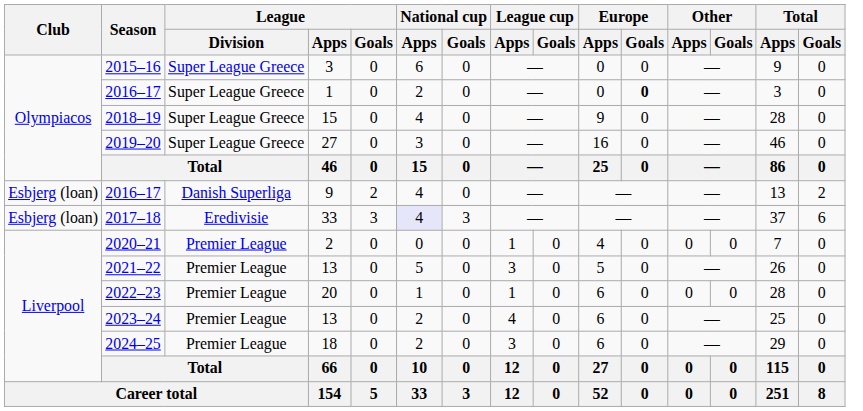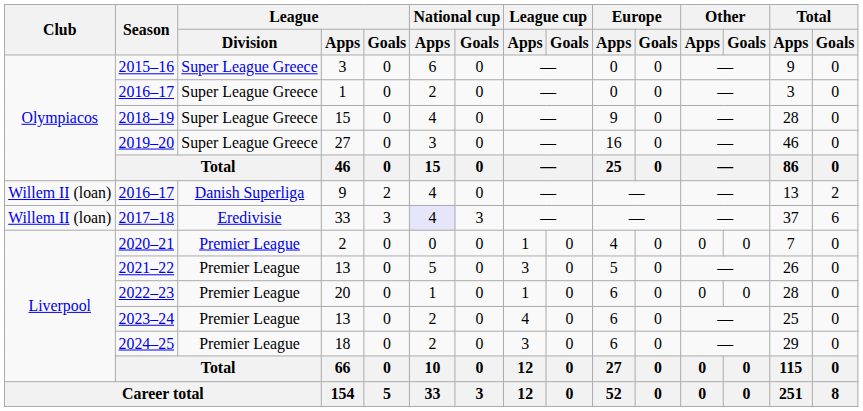 <table class="wikitable" style="text-align: center;">
 <tr>
 <th rowspan="2">Club</th>
 <th rowspan="2">Season</th>
 <th colspan="3">League</th>
 <th colspan="2">National cup</th>
 <th colspan="2">League cup</th>
 <th colspan="2">Europe</th>
 <th colspan="2">Other</th>
 <th colspan="2">Total</th>
 </tr>
 <tr>
 <th>Division</th>
 <th>Apps</th>
 <th>Goals</th>
 <th>Apps</th>
 <th>Goals</th>
 <th>Apps</th>
 <th>Goals</th>
 <th>Apps</th>
 <th>Goals</th>
 <th>Apps</th>
 <th>Goals</th>
 <th>Apps</th>
 <th>Goals</th>
 </tr>
 <tr>
 <td rowspan="5"><a href='#'>Olympiacos</a></td>
 <td><a href='#'>2015–16</a></td>
 <td><a href='#'>Super League Greece</a></td>
 <td>3</td>
 <td>0</td>
 <td>6</td>
 <td>0</td>
 <td colspan="2">—</td>
 <td>0</td>
 <td>0</td>
 <td colspan="2">—</td>
 <td>9</td>
 <td>0</td>
 </tr>
 <tr>
 <td><a href='#'>2016–17</a></td>
 <td>Super League Greece</td>
 <td>1</td>
 <td>0</td>
 <td>2</td>
 <td>0</td>
 <td colspan="2">—</td>
 <td>0</td>
-<td><strong>0</strong></td>
+<td>0</td>
 <td colspan="2">—</td>
 <td>3</td>
 <td>0</td>
 </tr>
 <tr>
 <td><a href='#'>2018–19</a></td>
 <td>Super League Greece</td>
 <td>15</td>
 <td>0</td>
 <td>4</td>
 <td>0</td>
 <td colspan="2">—</td>
 <td>9</td>
 <td>0</td>
 <td colspan="2">—</td>
 <td>28</td>
 <td>0</td>
 </tr>
 <tr>
 <td><a href='#'>2019–20</a></td>
 <td>Super League Greece</td>
 <td>27</td>
 <td>0</td>
 <td>3</td>
 <td>0</td>
 <td colspan="2">—</td>
 <td>16</td>
 <td>0</td>
 <td colspan="2">—</td>
 <td>46</td>
 <td>0</td>
 </tr>
 <tr>
 <th colspan="2">Total</th>
 <th>46</th>
 <th>0</th>
 <th>15</th>
 <th>0</th>
 <th colspan="2">—</th>
 <th>25</th>
 <th>0</th>
 <th colspan="2">—</th>
 <th>86</th>
 <th>0</th>
 </tr>
 <tr>
-<td><a href='#'>Esbjerg</a> (loan)</td>
+<td><a href='#'>Willem II</a> (loan)</td>
 <td><a href='#'>2016–17</a></td>
 <td><a href='#'>Danish Superliga</a></td>
 <td>9</td>
 <td>2</td>
 <td>4</td>
 <td>0</td>
 <td colspan="2">—</td>
 <td colspan="2">—</td>
 <td colspan="2">—</td>
 <td>13</td>
 <td>2</td>
 </tr>
 <tr>
-<td><a href='#'>Esbjerg</a> (loan)</td>
+<td><a href='#'>Willem II</a> (loan)</td>
 <td><a href='#'>2017–18</a></td>
 <td><a href='#'>Eredivisie</a></td>
 <td>33</td>
 <td>3</td>
 <td style="background: lavender;">4</td>
 <td>3</td>
 <td colspan="2">—</td>
 <td colspan="2">—</td>
 <td colspan="2">—</td>
 <td>37</td>
 <td>6</td>
 </tr>
 <tr>
 <td rowspan="6"><a href='#'>Liverpool</a></td>
 <td><a href='#'>2020–21</a></td>
 <td><a href='#'>Premier League</a></td>
 <td>2</td>
 <td>0</td>
 <td>0</td>
 <td>0</td>
 <td>1</td>
 <td>0</td>
 <td>4</td>
 <td>0</td>
 <td>0</td>
 <td>0</td>
 <td>7</td>
 <td>0</td>
 </tr>
 <tr>
 <td><a href='#'>2021–22</a></td>
 <td>Premier League</td>
 <td>13</td>
 <td>0</td>
 <td>5</td>
 <td>0</td>
 <td>3</td>
 <td>0</td>
 <td>5</td>
 <td>0</td>
 <td colspan="2">—</td>
 <td>26</td>
 <td>0</td>
 </tr>
 <tr>
 <td><a href='#'>2022–23</a></td>
 <td>Premier League</td>
 <td>20</td>
 <td>0</td>
 <td>1</td>
 <td>0</td>
 <td>1</td>
 <td>0</td>
 <td>6</td>
 <td>0</td>
 <td>0</td>
 <td>0</td>
 <td>28</td>
 <td>0</td>
 </tr>
 <tr>
 <td><a href='#'>2023–24</a></td>
 <td>Premier League</td>
 <td>13</td>
 <td>0</td>
 <td>2</td>
 <td>0</td>
 <td>4</td>
 <td>0</td>
 <td>6</td>
 <td>0</td>
 <td colspan="2">—</td>
 <td>25</td>
 <td>0</td>
 </tr>
 <tr>
 <td><a href='#'>2024–25</a></td>
 <td>Premier League</td>
 <td>18</td>
 <td>0</td>
 <td>2</td>
 <td>0</td>
 <td>3</td>
 <td>0</td>
 <td>6</td>
 <td>0</td>
 <td colspan="2">—</td>
 <td>29</td>
 <td>0</td>
 </tr>
 <tr>
 <th colspan="2">Total</th>
 <th>66</th>
 <th>0</th>
 <th>10</th>
 <th>0</th>
 <th>12</th>
 <th>0</th>
 <th>27</th>
 <th>0</th>
 <th>0</th>
 <th>0</th>
 <th>115</th>
 <th>0</th>
 </tr>
 <tr>
 <th colspan="3">Career total</th>
 <th>154</th>
 <th>5</th>
 <th>33</th>
 <th>3</th>
 <th>12</th>
 <th>0</th>
 <th>52</th>
 <th>0</th>
 <th>0</th>
 <th>0</th>
 <th>251</th>
 <th>8</th>
 </tr>
 </table>
